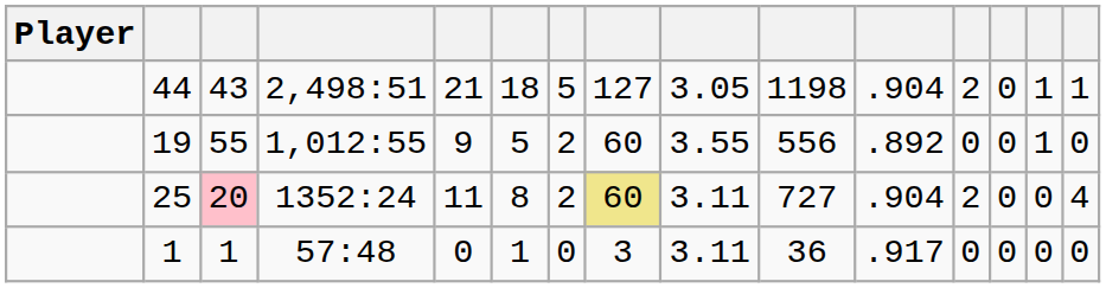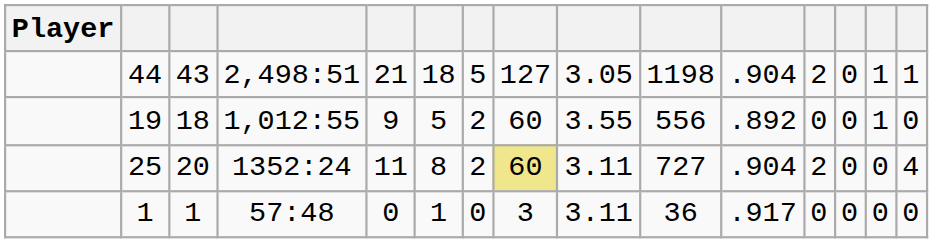 <table class="wikitable sortable" style="text-align:center;">
 <tr>
 <th>Player</th>
 <th></th>
 <th></th>
 <th></th>
 <th></th>
 <th></th>
 <th></th>
 <th></th>
 <th></th>
 <th></th>
 <th></th>
 <th></th>
 <th></th>
 <th></th>
 <th></th>
 </tr>
 <tr>
 <td></td>
 <td>44</td>
 <td>43</td>
 <td>2,498:51</td>
 <td>21</td>
 <td>18</td>
 <td>5</td>
 <td>127</td>
 <td>3.05</td>
 <td>1198</td>
 <td>.904</td>
 <td>2</td>
 <td>0</td>
 <td>1</td>
 <td>1</td>
 </tr>
 <tr>
 <td></td>
 <td>19</td>
-<td>55</td>
+<td>18</td>
 <td>1,012:55</td>
 <td>9</td>
 <td>5</td>
 <td>2</td>
 <td>60</td>
 <td>3.55</td>
 <td>556</td>
 <td>.892</td>
 <td>0</td>
 <td>0</td>
 <td>1</td>
 <td>0</td>
 </tr>
 <tr>
 <td></td>
 <td>25</td>
-<td style="background: pink;">20</td>
+<td>20</td>
 <td>1352:24</td>
 <td>11</td>
 <td>8</td>
 <td>2</td>
 <td style="background: khaki;">60</td>
 <td>3.11</td>
 <td>727</td>
 <td>.904</td>
 <td>2</td>
 <td>0</td>
 <td>0</td>
 <td>4</td>
 </tr>
 <tr>
 <td></td>
 <td>1</td>
 <td>1</td>
 <td>57:48</td>
 <td>0</td>
 <td>1</td>
 <td>0</td>
 <td>3</td>
 <td>3.11</td>
 <td>36</td>
 <td>.917</td>
 <td>0</td>
 <td>0</td>
 <td>0</td>
 <td>0</td>
 </tr>
 </table>
